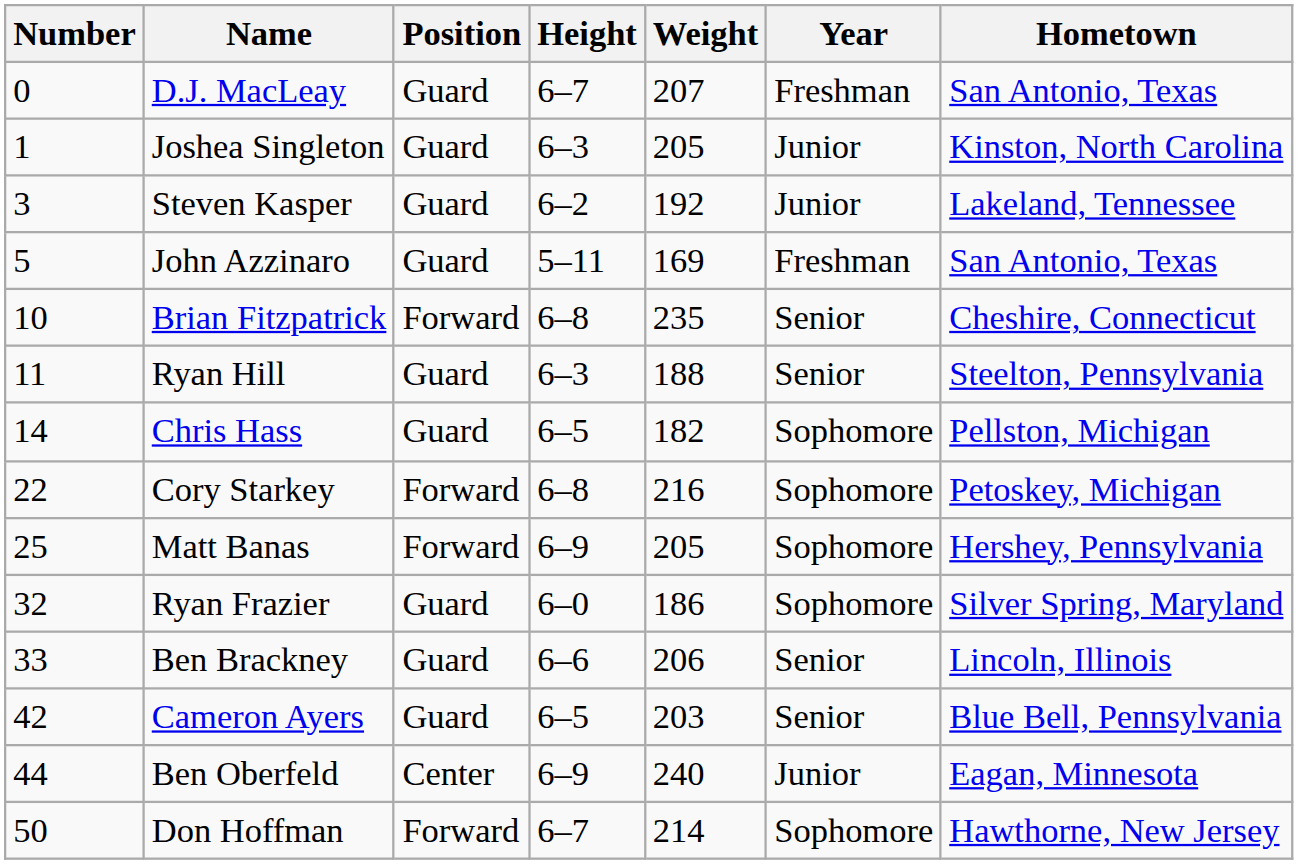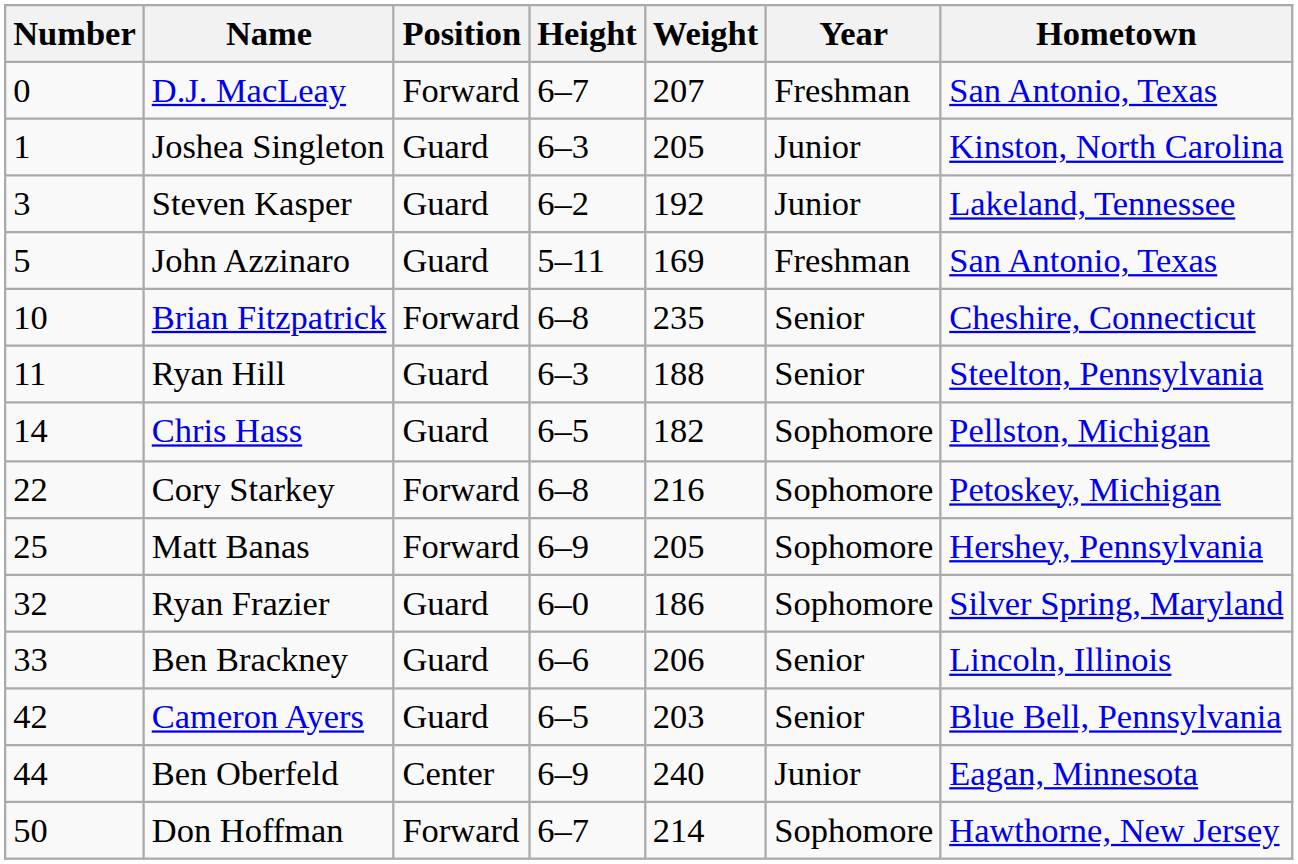 <table class="wikitable sortable " style="font-size: 95%;">
 <tr>
 <th>Number</th>
 <th>Name</th>
 <th>Position</th>
 <th>Height</th>
 <th>Weight</th>
 <th>Year</th>
 <th>Hometown</th>
 </tr>
 <tr>
 <td>0</td>
 <td><a href='#'>D.J. MacLeay</a></td>
-<td>Guard</td>
+<td>Forward</td>
 <td>6–7</td>
 <td>207</td>
 <td>Freshman</td>
 <td><a href='#'>San Antonio, Texas</a></td>
 </tr>
 <tr>
 <td>1</td>
 <td>Joshea Singleton</td>
 <td>Guard</td>
 <td>6–3</td>
 <td>205</td>
 <td>Junior</td>
 <td><a href='#'>Kinston, North Carolina</a></td>
 </tr>
 <tr>
 <td>3</td>
 <td>Steven Kasper</td>
 <td>Guard</td>
 <td>6–2</td>
 <td>192</td>
 <td>Junior</td>
 <td><a href='#'>Lakeland, Tennessee</a></td>
 </tr>
 <tr>
 <td>5</td>
 <td>John Azzinaro</td>
 <td>Guard</td>
 <td>5–11</td>
 <td>169</td>
 <td>Freshman</td>
 <td><a href='#'>San Antonio, Texas</a></td>
 </tr>
 <tr>
 <td>10</td>
 <td><a href='#'>Brian Fitzpatrick</a></td>
 <td>Forward</td>
 <td>6–8</td>
 <td>235</td>
 <td>Senior</td>
 <td><a href='#'>Cheshire, Connecticut</a></td>
 </tr>
 <tr>
 <td>11</td>
 <td>Ryan Hill</td>
 <td>Guard</td>
 <td>6–3</td>
 <td>188</td>
 <td>Senior</td>
 <td><a href='#'>Steelton, Pennsylvania</a></td>
 </tr>
 <tr>
 <td>14</td>
 <td><a href='#'>Chris Hass</a></td>
 <td>Guard</td>
 <td>6–5</td>
 <td>182</td>
 <td>Sophomore</td>
 <td><a href='#'>Pellston, Michigan</a></td>
 </tr>
 <tr>
 <td>22</td>
 <td>Cory Starkey</td>
 <td>Forward</td>
 <td>6–8</td>
 <td>216</td>
 <td>Sophomore</td>
 <td><a href='#'>Petoskey, Michigan</a></td>
 </tr>
 <tr>
 <td>25</td>
 <td>Matt Banas</td>
 <td>Forward</td>
 <td>6–9</td>
 <td>205</td>
 <td>Sophomore</td>
 <td><a href='#'>Hershey, Pennsylvania</a></td>
 </tr>
 <tr>
 <td>32</td>
 <td>Ryan Frazier</td>
 <td>Guard</td>
 <td>6–0</td>
 <td>186</td>
 <td>Sophomore</td>
 <td><a href='#'>Silver Spring, Maryland</a></td>
 </tr>
 <tr>
 <td>33</td>
 <td>Ben Brackney</td>
 <td>Guard</td>
 <td>6–6</td>
 <td>206</td>
 <td>Senior</td>
 <td><a href='#'>Lincoln, Illinois</a></td>
 </tr>
 <tr>
 <td>42</td>
 <td><a href='#'>Cameron Ayers</a></td>
 <td>Guard</td>
 <td>6–5</td>
 <td>203</td>
 <td>Senior</td>
 <td><a href='#'>Blue Bell, Pennsylvania</a></td>
 </tr>
 <tr>
 <td>44</td>
 <td>Ben Oberfeld</td>
 <td>Center</td>
 <td>6–9</td>
 <td>240</td>
 <td>Junior</td>
 <td><a href='#'>Eagan, Minnesota</a></td>
 </tr>
 <tr>
 <td>50</td>
 <td>Don Hoffman</td>
 <td>Forward</td>
 <td>6–7</td>
 <td>214</td>
 <td>Sophomore</td>
 <td><a href='#'>Hawthorne, New Jersey</a></td>
 </tr>
 </table>
